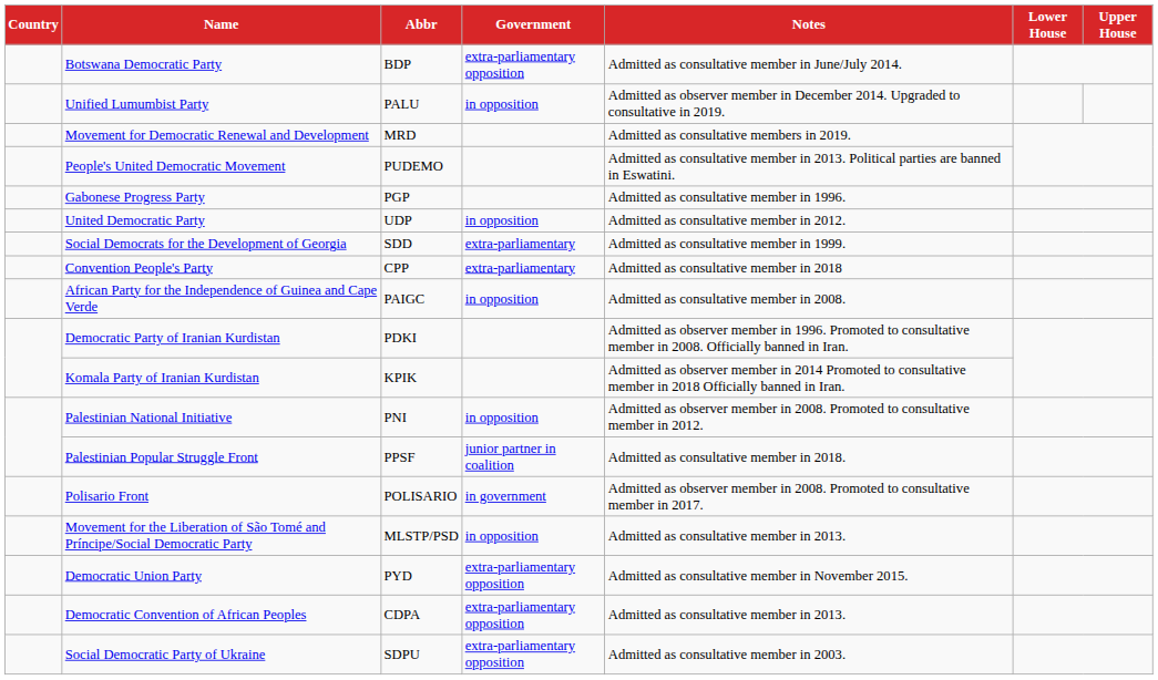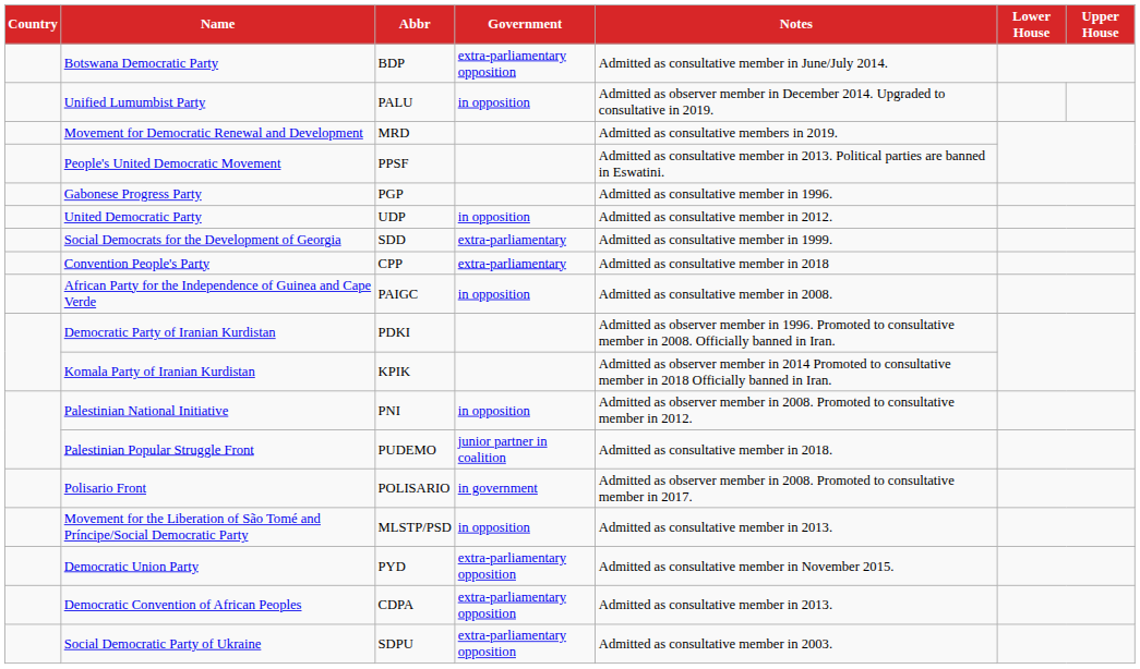 <table class="wikitable sortable" style="text-align:left; font-size:95%">
 <tr>
 <th style="background:#d82628; color:#fff;">Country</th>
 <th style="background:#d82628; color:#fff;">Name</th>
 <th style="background:#d82628; color:#fff;">Abbr</th>
 <th style="background:#d82628; color:#fff;">Government</th>
 <th style="background:#d82628; color:#fff;">Notes</th>
 <th style="background:#d82628; color:#fff;">Lower House</th>
 <th style="background:#d82628; color:#fff;">Upper House</th>
 </tr>
 <tr>
 <td></td>
 <td><a href='#'>Botswana Democratic Party</a></td>
 <td>BDP</td>
 <td><a href='#'>extra-parliamentary opposition</a></td>
 <td>Admitted as consultative member in June/July 2014.</td>
 <td colspan="2"></td>
 </tr>
 <tr>
 <td></td>
 <td><a href='#'>Unified Lumumbist Party</a></td>
 <td>PALU</td>
 <td> <a href='#'>in opposition</a></td>
 <td>Admitted as observer member in December 2014. Upgraded to consultative in 2019.</td>
 <td></td>
 <td></td>
 </tr>
 <tr>
 <td></td>
 <td><a href='#'>Movement for Democratic Renewal and Development</a></td>
 <td>MRD</td>
 <td></td>
 <td>Admitted as consultative members in 2019.</td>
 </tr>
 <tr>
 <td></td>
 <td><a href='#'>People's United Democratic Movement</a></td>
-<td>PUDEMO</td>
+<td>PPSF</td>
 <td></td>
 <td>Admitted as consultative member in 2013. Political parties are banned in Eswatini.</td>
 </tr>
 <tr>
 <td></td>
 <td><a href='#'>Gabonese Progress Party</a></td>
 <td>PGP</td>
 <td></td>
 <td>Admitted as consultative member in 1996.</td>
 <td colspan="2"></td>
 </tr>
 <tr>
 <td></td>
 <td><a href='#'>United Democratic Party</a></td>
 <td>UDP</td>
 <td> <a href='#'>in opposition</a></td>
 <td>Admitted as consultative member in 2012.</td>
 <td colspan="2"></td>
 </tr>
 <tr>
 <td></td>
 <td><a href='#'>Social Democrats for the Development of Georgia</a></td>
 <td>SDD</td>
 <td> <a href='#'>extra-parliamentary</a></td>
 <td>Admitted as consultative member in 1999.</td>
 <td colspan="2"></td>
 </tr>
 <tr>
 <td></td>
 <td><a href='#'>Convention People's Party</a></td>
 <td>CPP</td>
 <td> <a href='#'>extra-parliamentary</a></td>
 <td>Admitted as consultative member in 2018</td>
 <td colspan="2"></td>
 </tr>
 <tr>
 <td></td>
 <td><a href='#'>African Party for the Independence of Guinea and Cape Verde</a></td>
 <td>PAIGC</td>
 <td> <a href='#'>in opposition</a></td>
 <td>Admitted as consultative member in 2008.</td>
 <td colspan="2"></td>
 </tr>
 <tr>
 <td rowspan="2"></td>
 <td><a href='#'>Democratic Party of Iranian Kurdistan</a></td>
 <td>PDKI</td>
 <td></td>
 <td>Admitted as observer member in 1996. Promoted to consultative member in 2008. Officially banned in Iran.</td>
 </tr>
 <tr>
 <td><a href='#'>Komala Party of Iranian Kurdistan</a></td>
 <td>KPIK</td>
 <td></td>
 <td>Admitted as observer member in 2014 Promoted to consultative member in 2018 Officially banned in Iran.</td>
 </tr>
 <tr>
 <td rowspan="2"></td>
 <td><a href='#'>Palestinian National Initiative</a></td>
 <td>PNI</td>
 <td> <a href='#'>in opposition</a></td>
 <td>Admitted as observer member in 2008. Promoted to consultative member in 2012.</td>
 <td colspan="2"></td>
 </tr>
 <tr>
 <td><a href='#'>Palestinian Popular Struggle Front</a></td>
-<td>PPSF</td>
+<td>PUDEMO</td>
 <td> <a href='#'>junior partner in coalition</a></td>
 <td>Admitted as consultative member in 2018.</td>
 <td colspan="2"></td>
 </tr>
 <tr>
 <td></td>
 <td><a href='#'>Polisario Front</a></td>
 <td>POLISARIO</td>
 <td> <a href='#'>in government</a></td>
 <td>Admitted as observer member in 2008. Promoted to consultative member in 2017.</td>
 <td colspan="2"></td>
 </tr>
 <tr>
 <td></td>
 <td><a href='#'>Movement for the Liberation of São Tomé and Príncipe/Social Democratic Party</a></td>
 <td>MLSTP/PSD</td>
 <td><a href='#'>in opposition</a></td>
 <td>Admitted as consultative member in 2013.</td>
 <td colspan="2"></td>
 </tr>
 <tr>
 <td></td>
 <td><a href='#'>Democratic Union Party</a></td>
 <td>PYD</td>
 <td><a href='#'>extra-parliamentary opposition</a></td>
 <td>Admitted as consultative member in November 2015.</td>
 <td colspan="2"></td>
 </tr>
 <tr>
 <td></td>
 <td><a href='#'>Democratic Convention of African Peoples</a></td>
 <td>CDPA</td>
 <td><a href='#'>extra-parliamentary opposition</a></td>
 <td>Admitted as consultative member in 2013.</td>
 <td colspan="2"></td>
 </tr>
 <tr>
 <td></td>
 <td><a href='#'>Social Democratic Party of Ukraine</a></td>
 <td>SDPU</td>
 <td><a href='#'>extra-parliamentary opposition</a></td>
 <td>Admitted as consultative member in 2003.</td>
 <td colspan="2"></td>
 </tr>
 </table>
